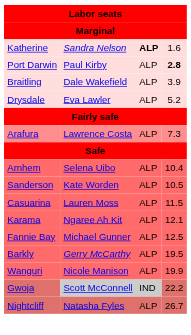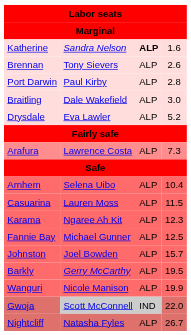 <table class="toccolours" cellpadding="5" cellspacing="0" style="float:left; margin-right:.5em; margin-top:.4em; font-size:90%;">
 <tr>
 <td colspan="4"  style="text-align:center; background:red;"><span><strong>Labor seats</strong></span></td>
 </tr>
 <tr>
 <td colspan="4"  style="text-align:center; background:red;"><span><strong>Marginal</strong></span></td>
 </tr>
 <tr>
 <td style="text-align:left; background:#fdd;"><a href='#'>Katherine</a></td>
 <td style="text-align:left; background:#fdd;"><em><a href='#'>Sandra Nelson</a></em></td>
 <td style="text-align:left; background:#fdd;"><strong>ALP</strong></td>
 <td style="text-align:center; background:#fdd;">1.6</td>
 </tr>
 <tr>
+<td style="text-align:left; background:#fdd;"><a href='#'>Brennan</a></td>
+<td style="text-align:left; background:#fdd;"><a href='#'>Tony Sievers</a></td>
+<td style="text-align:left; background:#fdd;">ALP</td>
+<td style="text-align:center; background:#fdd;">2.6</td>
+</tr>
+<tr>
 <td style="text-align:left; background:#fdd;"><a href='#'>Port Darwin</a></td>
 <td style="text-align:left; background:#fdd;"><a href='#'>Paul Kirby</a></td>
 <td style="text-align:left; background:#fdd;">ALP</td>
-<td style="text-align:center; background:#fdd;"><strong>2.8</strong></td>
+<td style="text-align:center; background:#fdd;">2.8</td>
 </tr>
 <tr>
 <td style="text-align:left; background:#fdd;"><a href='#'>Braitling</a></td>
 <td style="text-align:left; background:#fdd;"><a href='#'>Dale Wakefield</a></td>
 <td style="text-align:left; background:#fdd;">ALP</td>
-<td style="text-align:center; background:#fdd;">3.9</td>
+<td style="text-align:center; background:#fdd;">3.0</td>
 </tr>
 <tr>
 <td style="text-align:left; background:#fdd;"><a href='#'>Drysdale</a></td>
 <td style="text-align:left; background:#fdd;"><a href='#'>Eva Lawler</a></td>
 <td style="text-align:left; background:#fdd;">ALP</td>
 <td style="text-align:center; background:#fdd;">5.2</td>
 </tr>
 <tr>
 <td colspan="4"  style="text-align:center; background:red;"><span><strong>Fairly safe</strong></span></td>
 </tr>
 <tr>
 </tr>
 <tr>
 <td style="text-align:left; background:#ff8d8d;"><a href='#'>Arafura</a></td>
 <td style="text-align:left; background:#ff8d8d;"><a href='#'>Lawrence Costa</a></td>
 <td style="text-align:left; background:#ff8d8d;">ALP</td>
 <td style="text-align:center; background:#ff8d8d;">7.3</td>
 </tr>
 <tr>
 <td colspan="4"  style="text-align:center; background:red;"><span><strong>Safe</strong></span></td>
 </tr>
 <tr>
 <td style="text-align:left; background:#ff6b6b;"><a href='#'>Arnhem</a></td>
 <td style="text-align:left; background:#ff6b6b;"><a href='#'>Selena Uibo</a></td>
 <td style="text-align:left; background:#ff6b6b;">ALP</td>
 <td style="text-align:center; background:#ff6b6b;">10.4</td>
 </tr>
 <tr>
-<td style="text-align:left; background:#ff6b6b;"><a href='#'>Sanderson</a></td>
-<td style="text-align:left; background:#ff6b6b;"><a href='#'>Kate Worden</a></td>
-<td style="text-align:left; background:#ff6b6b;">ALP</td>
-<td style="text-align:center; background:#ff6b6b;">10.5</td>
-</tr>
-<tr>
 <td style="text-align:left; background:#ff6b6b;"><a href='#'>Casuarina</a></td>
 <td style="text-align:left; background:#ff6b6b;"><a href='#'>Lauren Moss</a></td>
 <td style="text-align:left; background:#ff6b6b;">ALP</td>
 <td style="text-align:center; background:#ff6b6b;">11.5</td>
 </tr>
 <tr>
 <td style="text-align:left; background:#ff6b6b;"><a href='#'>Karama</a></td>
 <td style="text-align:left; background:#ff6b6b;"><a href='#'>Ngaree Ah Kit</a></td>
 <td style="text-align:left; background:#ff6b6b;">ALP</td>
-<td style="text-align:center; background:#ff6b6b;">12.1</td>
+<td style="text-align:center; background:#ff6b6b;">12.3</td>
 </tr>
 <tr>
 <td style="text-align:left; background:#ff6b6b;"><a href='#'>Fannie Bay</a></td>
 <td style="text-align:left; background:#ff6b6b;"><a href='#'>Michael Gunner</a></td>
 <td style="text-align:left; background:#ff6b6b;">ALP</td>
 <td style="text-align:center; background:#ff6b6b;">12.5</td>
+</tr>
+<tr>
+<td style="text-align:left; background:#ff6b6b;"><a href='#'>Johnston</a></td>
+<td style="text-align:left; background:#ff6b6b;"><a href='#'>Joel Bowden</a></td>
+<td style="text-align:left; background:#ff6b6b;">ALP</td>
+<td style="text-align:center; background:#ff6b6b;">15.7</td>
 </tr>
 <tr>
 <td style="text-align:left; background:#ff6b6b;"><a href='#'>Barkly</a></td>
 <td style="text-align:left; background:#ff6b6b;"><em><a href='#'>Gerry McCarthy</a></em></td>
 <td style="text-align:left; background:#ff6b6b;">ALP</td>
 <td style="text-align:center; background:#ff6b6b;">19.5</td>
 </tr>
 <tr>
 <td style="text-align:left; background:#ff6b6b;"><a href='#'>Wanguri</a></td>
 <td style="text-align:left; background:#ff6b6b;"><a href='#'>Nicole Manison</a></td>
 <td style="text-align:left; background:#ff6b6b;">ALP</td>
 <td style="text-align:center; background:#ff6b6b;">19.9</td>
 </tr>
 <tr>
 <td style="text-align:left; background:#df716d;"><a href='#'>Gwoja</a></td>
 <td style="text-align:left; background:#ccc;"><a href='#'>Scott McConnell</a></td>
 <td style="text-align:left; background:#ccc;">IND</td>
-<td style="text-align:center; background:#df716d;">22.2</td>
+<td style="text-align:center; background:#df716d;">22.0</td>
 </tr>
 <tr>
 <td style="text-align:left; background:#df716d;"><a href='#'>Nightcliff</a></td>
 <td style="text-align:left; background:#df716d;"><a href='#'>Natasha Fyles</a></td>
 <td style="text-align:left; background:#df716d;">ALP</td>
 <td style="text-align:center; background:#df716d;">26.7</td>
 </tr>
 </table>
